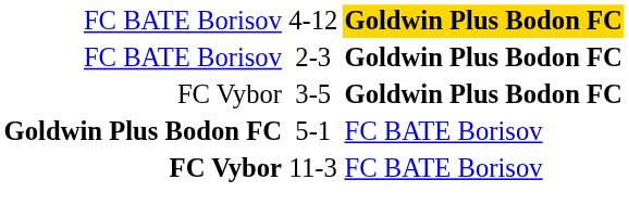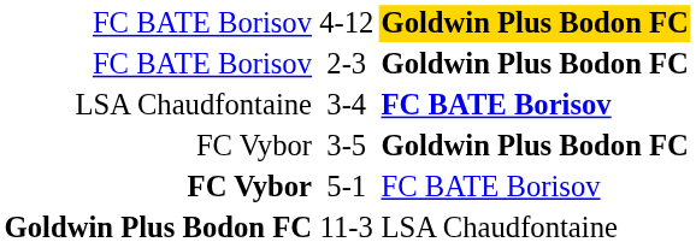 <table>
 <tr>
 <td></td>
 <th width=auto></th>
 <td></td>
 </tr>
 <tr>
 <td align=right><a href='#'>FC BATE Borisov</a> </td>
 <td align=center>4-12</td>
 <td align=left style="background: gold;"><strong> Goldwin Plus Bodon FC</strong></td>
 </tr>
 <tr>
 <td align=right><a href='#'>FC BATE Borisov</a> </td>
 <td align=center>2-3</td>
 <td align=left><strong> Goldwin Plus Bodon FC</strong></td>
 </tr>
 <tr>
+<td align=right>LSA Chaudfontaine  </td>
+<td align=center>3-4</td>
+<td align=left><strong> <a href='#'>FC BATE Borisov</a></strong></td>
+</tr>
+<tr>
 <td align=right>FC Vybor </td>
 <td align=center>3-5</td>
 <td align=left><strong> Goldwin Plus Bodon FC</strong></td>
 </tr>
 <tr>
-<td align=right><strong>Goldwin Plus Bodon FC </strong></td>
+<td align=right><strong>FC Vybor </strong></td>
 <td align=center>5-1</td>
 <td align=left> <a href='#'>FC BATE Borisov</a></td>
 </tr>
 <tr>
-<td align=right><strong>FC Vybor </strong></td>
+<td align=right><strong>Goldwin Plus Bodon FC </strong></td>
 <td align=center>11-3</td>
-<td align=left> <a href='#'>FC BATE Borisov</a></td>
+<td align=left> LSA Chaudfontaine</td>
 </tr>
 </table>
